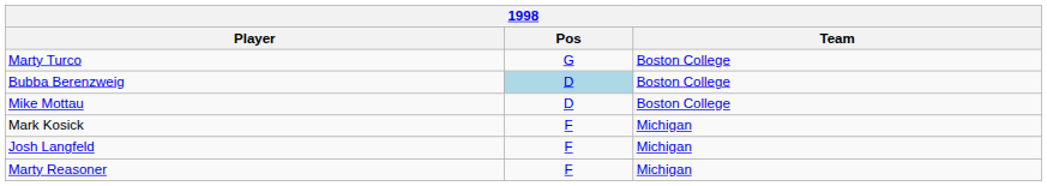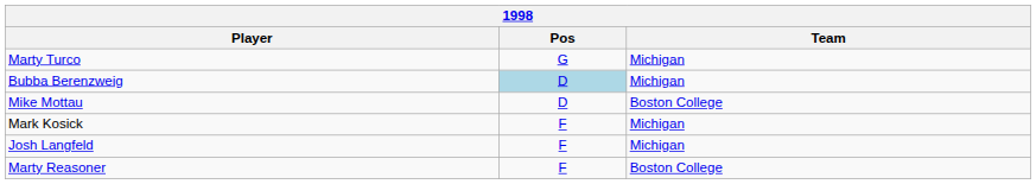 <table class="wikitable" width=95%>
 <tr>
 <th colspan=3><a href='#'>1998</a></th>
 </tr>
 <tr>
 <th>Player</th>
 <th>Pos</th>
 <th>Team</th>
 </tr>
 <tr>
 <td><a href='#'>Marty Turco</a></td>
 <td style="text-align:center;"><a href='#'>G</a></td>
-<td><a href='#'>Boston College</a></td>
+<td><a href='#'>Michigan</a></td>
 </tr>
 <tr>
 <td><a href='#'>Bubba Berenzweig</a></td>
 <td style="background: lightblue; text-align:center;"><a href='#'>D</a></td>
-<td><a href='#'>Boston College</a></td>
+<td><a href='#'>Michigan</a></td>
 </tr>
 <tr>
 <td><a href='#'>Mike Mottau</a></td>
 <td style="text-align:center;"><a href='#'>D</a></td>
 <td><a href='#'>Boston College</a></td>
 </tr>
 <tr>
 <td>Mark Kosick</td>
 <td style="text-align:center;"><a href='#'>F</a></td>
 <td><a href='#'>Michigan</a></td>
 </tr>
 <tr>
 <td><a href='#'>Josh Langfeld</a></td>
 <td style="text-align:center;"><a href='#'>F</a></td>
 <td><a href='#'>Michigan</a></td>
 </tr>
 <tr>
 <td><a href='#'>Marty Reasoner</a></td>
 <td style="text-align:center;"><a href='#'>F</a></td>
-<td><a href='#'>Michigan</a></td>
+<td><a href='#'>Boston College</a></td>
 </tr>
 </table>
